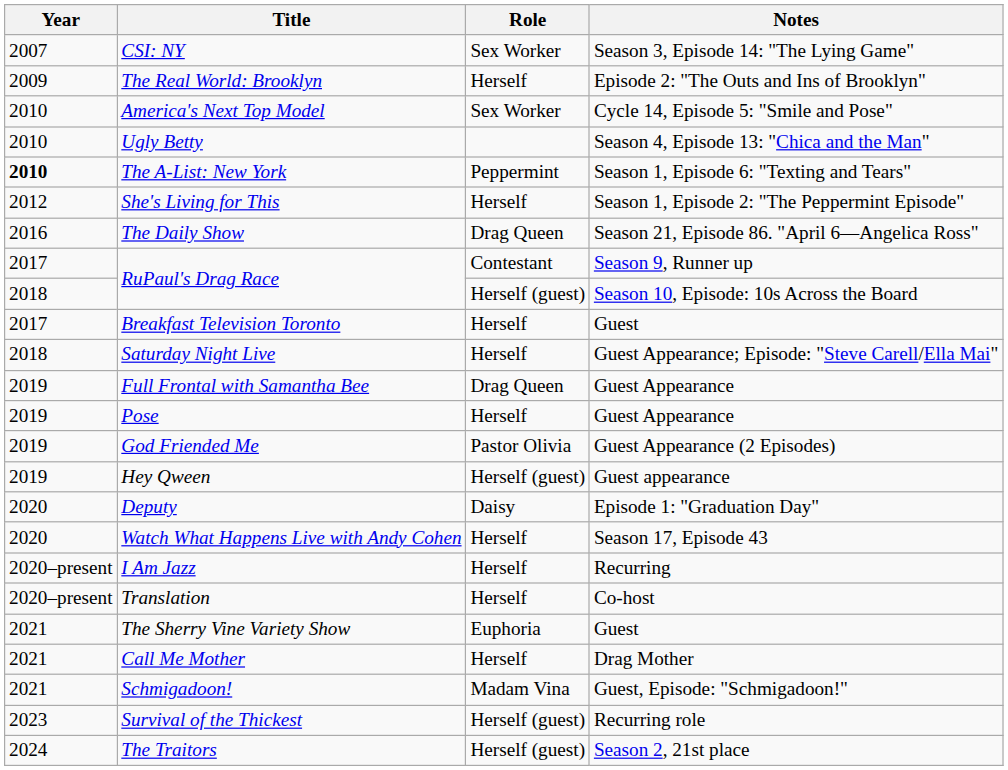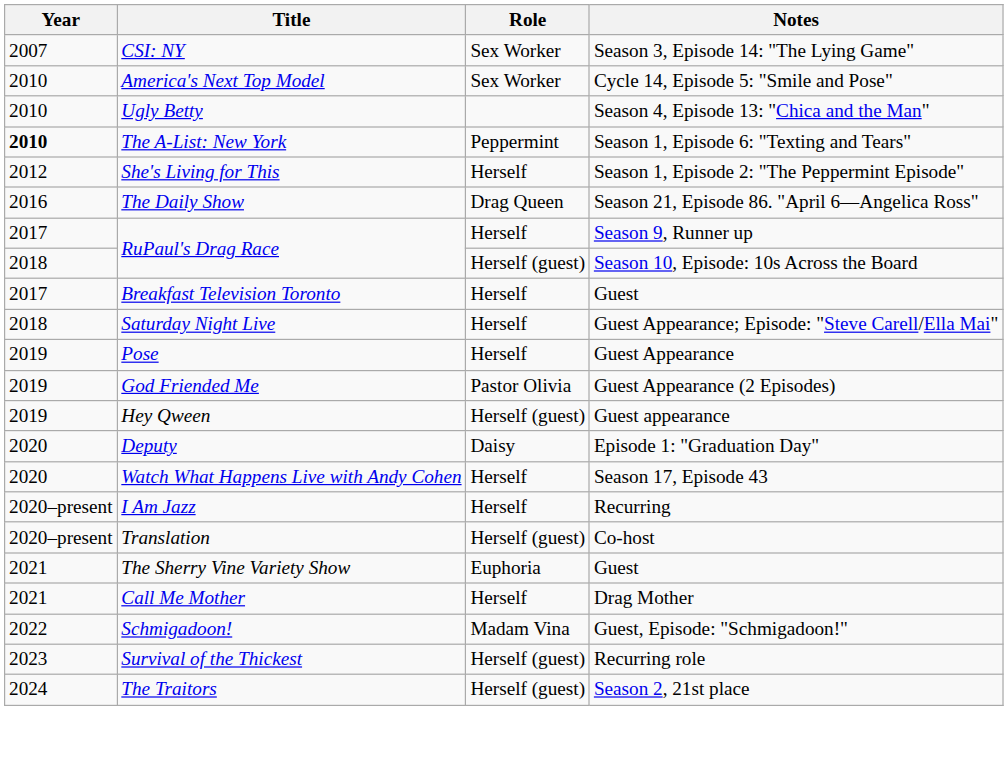 <table class="wikitable sortable">
 <tr>
 <th>Year</th>
 <th>Title</th>
 <th>Role</th>
 <th class="unsortable">Notes</th>
 </tr>
 <tr>
 <td>2007</td>
 <td><em><a href='#'>CSI: NY</a></em></td>
 <td>Sex Worker</td>
 <td>Season 3, Episode 14: "The Lying Game"</td>
-</tr>
-<tr>
-<td>2009</td>
-<td><em><a href='#'>The Real World: Brooklyn</a></em></td>
-<td>Herself</td>
-<td>Episode 2: "The Outs and Ins of Brooklyn"</td>
 </tr>
 <tr>
 <td>2010</td>
 <td><em><a href='#'>America's Next Top Model</a></em></td>
 <td>Sex Worker</td>
 <td>Cycle 14, Episode 5: "Smile and Pose"</td>
 </tr>
 <tr>
 <td>2010</td>
 <td><em><a href='#'>Ugly Betty</a></em></td>
 <td></td>
 <td>Season 4, Episode 13: "<a href='#'>Chica and the Man</a>"</td>
 </tr>
 <tr>
 <td><strong>2010</strong></td>
 <td><em><a href='#'>The A-List: New York</a></em></td>
 <td>Peppermint</td>
 <td>Season 1, Episode 6: "Texting and Tears"</td>
 </tr>
 <tr>
 <td>2012</td>
 <td><em><a href='#'>She's Living for This</a></em></td>
 <td>Herself</td>
 <td>Season 1, Episode 2: "The Peppermint Episode"</td>
 </tr>
 <tr>
 <td>2016</td>
 <td><em><a href='#'>The Daily Show</a></em></td>
 <td>Drag Queen</td>
 <td>Season 21, Episode 86. "April 6—Angelica Ross"</td>
 </tr>
 <tr>
 <td>2017</td>
 <td rowspan="2"><em><a href='#'>RuPaul's Drag Race</a></em></td>
-<td>Contestant</td>
+<td>Herself</td>
 <td><a href='#'>Season 9</a>, Runner up</td>
 </tr>
 <tr>
 <td>2018</td>
 <td>Herself (guest)</td>
 <td><a href='#'>Season 10</a>, Episode: 10s Across the Board</td>
 </tr>
 <tr>
 <td>2017</td>
 <td><em><a href='#'>Breakfast Television Toronto</a></em></td>
 <td>Herself</td>
 <td>Guest</td>
 </tr>
 <tr>
 <td>2018</td>
 <td><em><a href='#'>Saturday Night Live</a></em></td>
 <td>Herself</td>
 <td>Guest Appearance; Episode: "<a href='#'>Steve Carell</a>/<a href='#'>Ella Mai</a>"</td>
-</tr>
-<tr>
-<td>2019</td>
-<td><em><a href='#'>Full Frontal with Samantha Bee</a></em></td>
-<td>Drag Queen</td>
-<td>Guest Appearance</td>
 </tr>
 <tr>
 <td>2019</td>
 <td><em><a href='#'>Pose</a></em></td>
 <td>Herself</td>
 <td>Guest Appearance</td>
 </tr>
 <tr>
 <td>2019</td>
 <td><em><a href='#'>God Friended Me</a></em></td>
 <td>Pastor Olivia</td>
 <td>Guest Appearance (2 Episodes)</td>
 </tr>
 <tr>
 <td>2019</td>
 <td><em>Hey Qween</em></td>
 <td>Herself (guest)</td>
 <td>Guest appearance</td>
 </tr>
 <tr>
 <td>2020</td>
 <td><em><a href='#'>Deputy</a></em></td>
 <td>Daisy</td>
 <td>Episode 1: "Graduation Day"</td>
 </tr>
 <tr>
 <td>2020</td>
 <td><em><a href='#'>Watch What Happens Live with Andy Cohen</a></em></td>
 <td>Herself</td>
 <td>Season 17, Episode 43</td>
 </tr>
 <tr>
 <td>2020–present</td>
 <td><em><a href='#'>I Am Jazz</a></em></td>
 <td>Herself</td>
 <td>Recurring</td>
 </tr>
 <tr>
 <td>2020–present</td>
 <td><em>Translation</em></td>
-<td>Herself</td>
+<td>Herself (guest)</td>
 <td>Co-host</td>
 </tr>
 <tr>
 <td>2021</td>
 <td><em>The Sherry Vine Variety Show</em></td>
 <td>Euphoria</td>
 <td>Guest</td>
 </tr>
 <tr>
 <td>2021</td>
 <td><em><a href='#'>Call Me Mother</a></em></td>
 <td>Herself</td>
 <td>Drag Mother</td>
 </tr>
 <tr>
-<td>2021</td>
+<td>2022</td>
 <td><em><a href='#'>Schmigadoon!</a></em></td>
 <td>Madam Vina</td>
 <td>Guest, Episode: "Schmigadoon!"</td>
 </tr>
 <tr>
 <td>2023</td>
 <td><em><a href='#'>Survival of the Thickest</a></em></td>
 <td>Herself (guest)</td>
 <td>Recurring role</td>
 </tr>
 <tr>
 <td>2024</td>
 <td><em><a href='#'>The Traitors</a></em></td>
 <td>Herself (guest)</td>
 <td><a href='#'>Season 2</a>, 21st place</td>
 </tr>
 </table>
